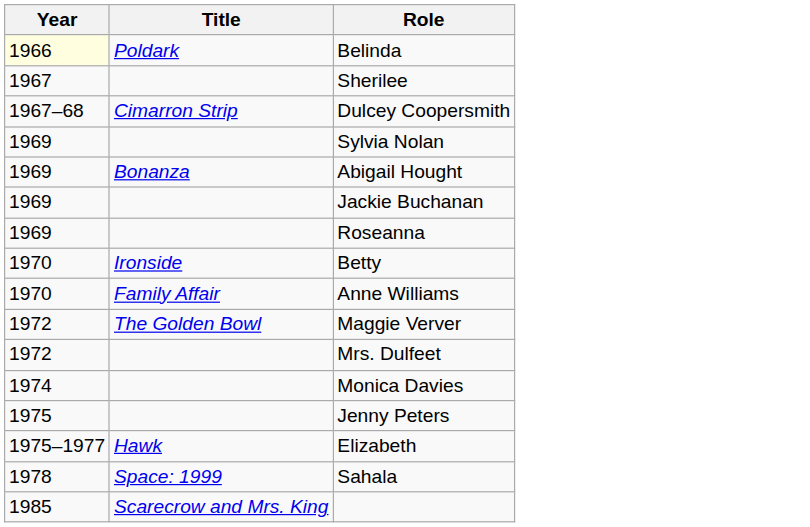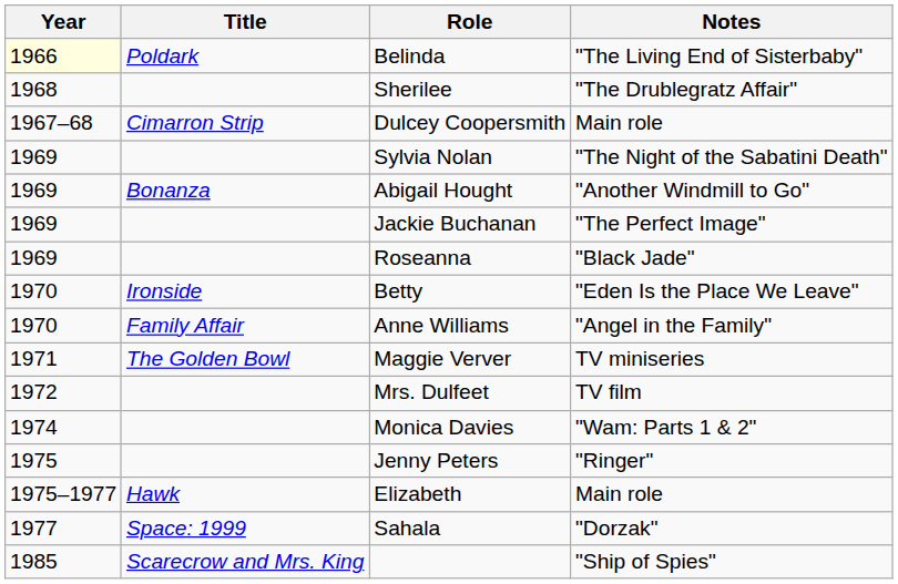 <table class="wikitable sortable">
 <tr>
 <th>Year</th>
 <th>Title</th>
 <th>Role</th>
+<th class="unsortable">Notes</th>
 </tr>
 <tr>
 <td style="background: lightyellow;">1966</td>
 <td><em><a href='#'>Poldark</a></em></td>
 <td>Belinda</td>
+<td>"The Living End of Sisterbaby"</td>
 </tr>
 <tr>
-<td>1967</td>
+<td>1968</td>
 <td><em></em></td>
 <td>Sherilee</td>
+<td>"The Drublegratz Affair"</td>
 </tr>
 <tr>
 <td>1967–68</td>
 <td><em><a href='#'>Cimarron Strip</a></em></td>
 <td>Dulcey Coopersmith</td>
+<td>Main role</td>
 </tr>
 <tr>
 <td>1969</td>
 <td><em></em></td>
 <td>Sylvia Nolan</td>
+<td>"The Night of the Sabatini Death"</td>
 </tr>
 <tr>
 <td>1969</td>
 <td><em><a href='#'>Bonanza</a></em></td>
 <td>Abigail Hought</td>
+<td>"Another Windmill to Go"</td>
 </tr>
 <tr>
 <td>1969</td>
 <td><em></em></td>
 <td>Jackie Buchanan</td>
+<td>"The Perfect Image"</td>
 </tr>
 <tr>
 <td>1969</td>
 <td><em></em></td>
 <td>Roseanna</td>
+<td>"Black Jade"</td>
 </tr>
 <tr>
 <td>1970</td>
 <td><em><a href='#'>Ironside</a></em></td>
 <td>Betty</td>
+<td>"Eden Is the Place We Leave"</td>
 </tr>
 <tr>
 <td>1970</td>
 <td><em><a href='#'>Family Affair</a></em></td>
 <td>Anne Williams</td>
+<td>"Angel in the Family"</td>
 </tr>
 <tr>
-<td>1972</td>
+<td>1971</td>
 <td><em><a href='#'>The Golden Bowl</a></em></td>
 <td>Maggie Verver</td>
+<td>TV miniseries</td>
 </tr>
 <tr>
 <td>1972</td>
 <td><em></em></td>
 <td>Mrs. Dulfeet</td>
+<td>TV film</td>
 </tr>
 <tr>
 <td>1974</td>
 <td><em></em></td>
 <td>Monica Davies</td>
+<td>"Wam: Parts 1 & 2"</td>
 </tr>
 <tr>
 <td>1975</td>
 <td><em></em></td>
 <td>Jenny Peters</td>
+<td>"Ringer"</td>
 </tr>
 <tr>
 <td>1975–1977</td>
 <td><em><a href='#'>Hawk</a></em></td>
 <td>Elizabeth</td>
+<td>Main role</td>
 </tr>
 <tr>
-<td>1978</td>
+<td>1977</td>
 <td><em><a href='#'>Space: 1999</a></em></td>
 <td>Sahala</td>
+<td>"Dorzak"</td>
 </tr>
 <tr>
 <td>1985</td>
 <td><em><a href='#'>Scarecrow and Mrs. King</a></em></td>
 <td></td>
+<td>"Ship of Spies"</td>
 </tr>
 </table>
